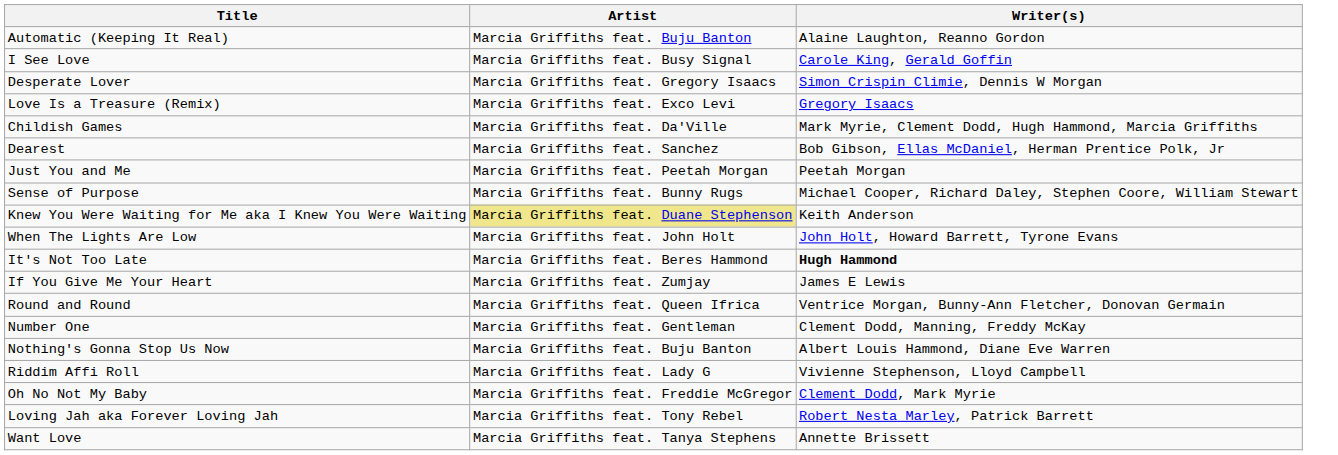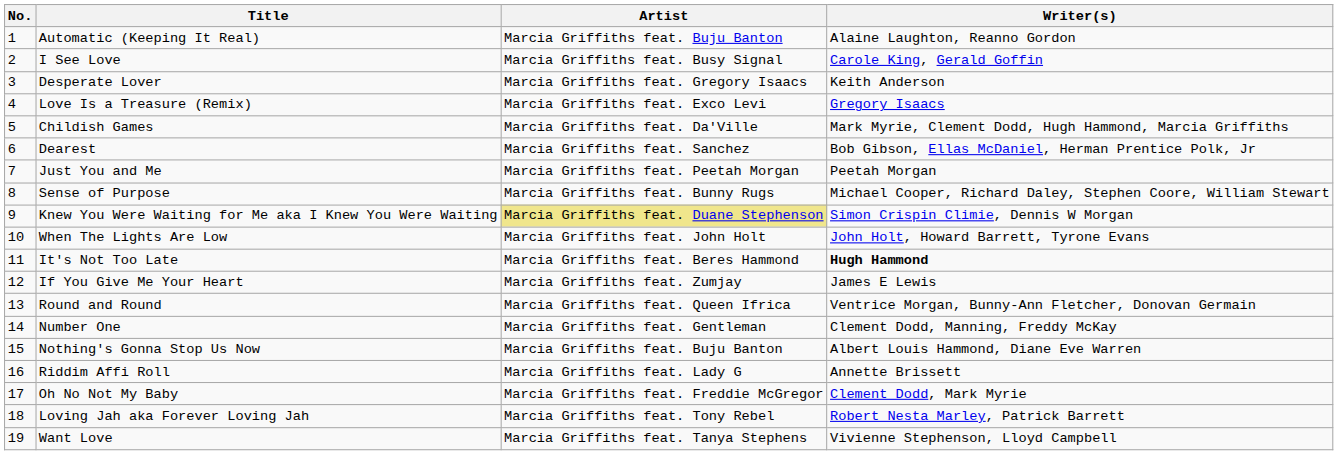 <table class="wikitable">
 <tr>
+<th>No.</th>
 <th>Title</th>
 <th>Artist</th>
 <th>Writer(s)</th>
 </tr>
 <tr>
+<td>1</td>
 <td>Automatic (Keeping It Real)</td>
 <td>Marcia Griffiths feat. <a href='#'>Buju Banton</a></td>
 <td>Alaine Laughton, Reanno Gordon</td>
 </tr>
 <tr>
+<td>2</td>
 <td>I See Love</td>
 <td>Marcia Griffiths feat. Busy Signal</td>
 <td><a href='#'>Carole King</a>, <a href='#'>Gerald Goffin</a></td>
 </tr>
 <tr>
+<td>3</td>
 <td>Desperate Lover</td>
 <td>Marcia Griffiths feat. Gregory Isaacs</td>
-<td><a href='#'>Simon Crispin Climie</a>, Dennis W Morgan</td>
+<td>Keith Anderson</td>
 </tr>
 <tr>
+<td>4</td>
 <td>Love Is a Treasure (Remix)</td>
 <td>Marcia Griffiths feat. Exco Levi</td>
 <td><a href='#'>Gregory Isaacs</a></td>
 </tr>
 <tr>
+<td>5</td>
 <td>Childish Games</td>
 <td>Marcia Griffiths feat. Da'Ville</td>
 <td>Mark Myrie, Clement Dodd, Hugh Hammond, Marcia Griffiths</td>
 </tr>
 <tr>
+<td>6</td>
 <td>Dearest</td>
 <td>Marcia Griffiths feat. Sanchez</td>
 <td>Bob Gibson, <a href='#'>Ellas McDaniel</a>, Herman Prentice Polk, Jr</td>
 </tr>
 <tr>
+<td>7</td>
 <td>Just You and Me</td>
 <td>Marcia Griffiths feat. Peetah Morgan</td>
 <td>Peetah Morgan</td>
 </tr>
 <tr>
+<td>8</td>
 <td>Sense of Purpose</td>
 <td>Marcia Griffiths feat. Bunny Rugs</td>
 <td>Michael Cooper, Richard Daley, Stephen Coore, William Stewart</td>
 </tr>
 <tr>
+<td>9</td>
 <td>Knew You Were Waiting for Me aka I Knew You Were Waiting</td>
 <td style="background: khaki;">Marcia Griffiths feat. <a href='#'>Duane Stephenson</a></td>
-<td>Keith Anderson</td>
+<td><a href='#'>Simon Crispin Climie</a>, Dennis W Morgan</td>
 </tr>
 <tr>
+<td>10</td>
 <td>When The Lights Are Low</td>
 <td>Marcia Griffiths feat. John Holt</td>
 <td><a href='#'>John Holt</a>, Howard Barrett, Tyrone Evans</td>
 </tr>
 <tr>
+<td>11</td>
 <td>It's Not Too Late</td>
 <td>Marcia Griffiths feat. Beres Hammond</td>
 <td><strong>Hugh Hammond</strong></td>
 </tr>
 <tr>
+<td>12</td>
 <td>If You Give Me Your Heart</td>
 <td>Marcia Griffiths feat. Zumjay</td>
 <td>James E Lewis</td>
 </tr>
 <tr>
+<td>13</td>
 <td>Round and Round</td>
 <td>Marcia Griffiths feat. Queen Ifrica</td>
 <td>Ventrice Morgan, Bunny-Ann Fletcher, Donovan Germain</td>
 </tr>
 <tr>
+<td>14</td>
 <td>Number One</td>
 <td>Marcia Griffiths feat. Gentleman</td>
 <td>Clement Dodd, Manning, Freddy McKay</td>
 </tr>
 <tr>
+<td>15</td>
 <td>Nothing's Gonna Stop Us Now</td>
 <td>Marcia Griffiths feat. Buju Banton</td>
 <td>Albert Louis Hammond, Diane Eve Warren</td>
 </tr>
 <tr>
+<td>16</td>
 <td>Riddim Affi Roll</td>
 <td>Marcia Griffiths feat. Lady G</td>
-<td>Vivienne Stephenson, Lloyd Campbell</td>
+<td>Annette Brissett</td>
 </tr>
 <tr>
+<td>17</td>
 <td>Oh No Not My Baby</td>
 <td>Marcia Griffiths feat. Freddie McGregor</td>
 <td><a href='#'>Clement Dodd</a>, Mark Myrie</td>
 </tr>
 <tr>
+<td>18</td>
 <td>Loving Jah aka Forever Loving Jah</td>
 <td>Marcia Griffiths feat. Tony Rebel</td>
 <td><a href='#'>Robert Nesta Marley</a>, Patrick Barrett</td>
 </tr>
 <tr>
+<td>19</td>
 <td>Want Love</td>
 <td>Marcia Griffiths feat. Tanya Stephens</td>
-<td>Annette Brissett</td>
+<td>Vivienne Stephenson, Lloyd Campbell</td>
 </tr>
 </table>
